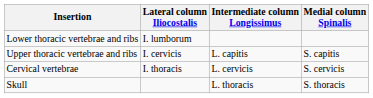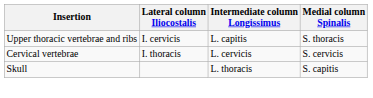 <table class="wikitable">
 <tr>
 <th>Insertion</th>
 <th>Lateral column <br> <a href='#'>Iliocostalis</a></th>
 <th>Intermediate column <br> <a href='#'>Longissimus</a></th>
 <th>Medial column <br> <a href='#'>Spinalis</a></th>
 </tr>
 <tr>
-<td>Lower thoracic vertebrae and ribs</td>
-<td>I. lumborum</td>
-<td></td>
-<td></td>
-</tr>
-<tr>
 <td>Upper thoracic vertebrae and ribs</td>
 <td>I. cervicis</td>
 <td>L. capitis</td>
-<td>S. capitis</td>
+<td>S. thoracis</td>
 </tr>
 <tr>
 <td>Cervical vertebrae</td>
 <td>I. thoracis</td>
 <td>L. cervicis</td>
 <td>S. cervicis</td>
 </tr>
 <tr>
 <td>Skull</td>
 <td></td>
 <td>L. thoracis</td>
-<td>S. thoracis</td>
+<td>S. capitis</td>
 </tr>
 </table>
